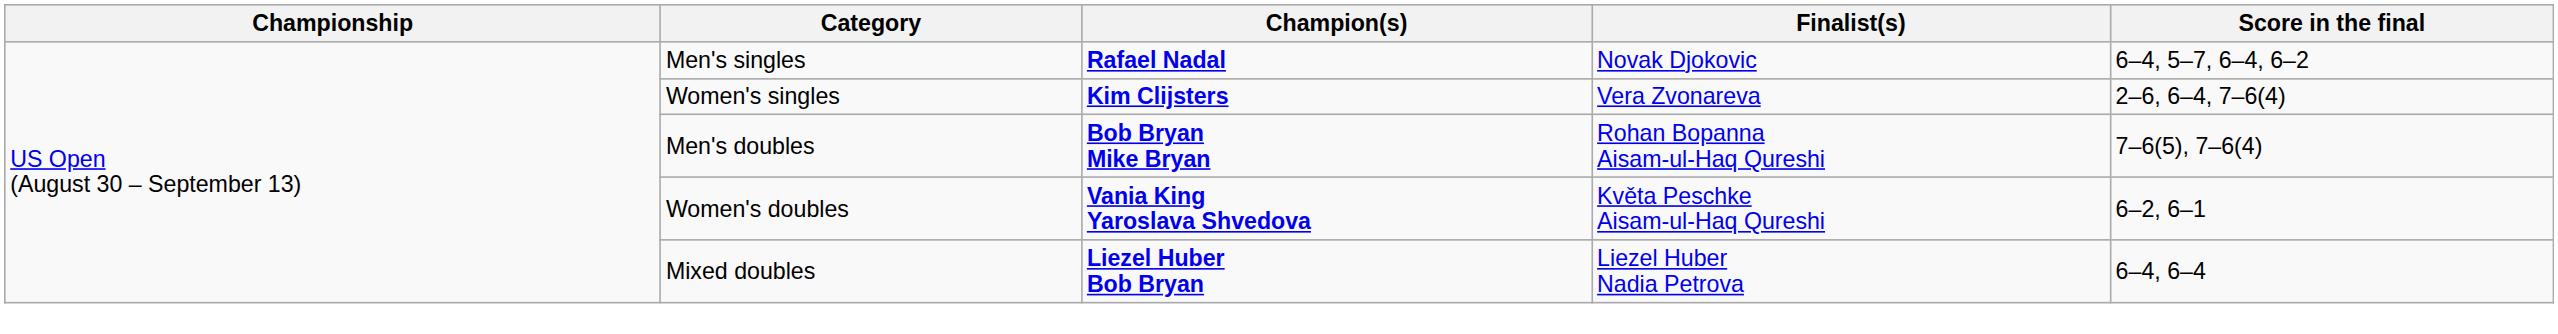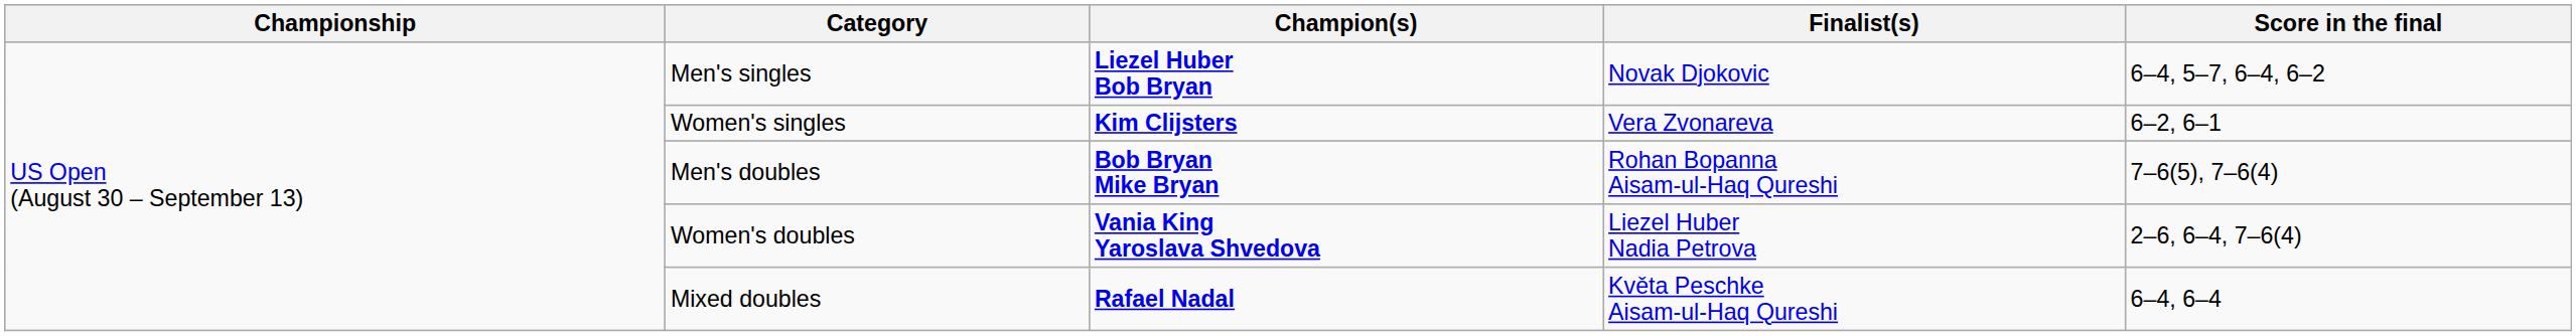 <table class="wikitable" style="font-size:90%;" width=100%>
 <tr>
 <th>Championship</th>
 <th>Category</th>
 <th>Champion(s)</th>
 <th>Finalist(s)</th>
 <th>Score in the final</th>
 </tr>
 <tr>
 <td rowspan="5"><a href='#'>US Open</a><br>(August 30 – September 13)</td>
 <td>Men's singles</td>
-<td> <strong><a href='#'>Rafael Nadal</a></strong></td>
+<td> <strong><a href='#'>Liezel Huber</a></strong> <br> <strong><a href='#'>Bob Bryan</a></strong></td>
 <td> <a href='#'>Novak Djokovic</a></td>
 <td>6–4, 5–7, 6–4, 6–2</td>
 </tr>
 <tr>
 <td>Women's singles</td>
 <td> <strong><a href='#'>Kim Clijsters</a></strong></td>
 <td> <a href='#'>Vera Zvonareva</a></td>
-<td>2–6, 6–4, 7–6(4)</td>
+<td>6–2, 6–1</td>
 </tr>
 <tr>
 <td>Men's doubles</td>
 <td> <strong><a href='#'>Bob Bryan</a></strong> <br> <strong><a href='#'>Mike Bryan</a></strong></td>
 <td> <a href='#'>Rohan Bopanna</a> <br> <a href='#'>Aisam-ul-Haq Qureshi</a></td>
 <td>7–6(5), 7–6(4)</td>
 </tr>
 <tr>
 <td>Women's doubles</td>
 <td> <strong><a href='#'>Vania King</a></strong> <br> <strong><a href='#'>Yaroslava Shvedova</a></strong></td>
-<td> <a href='#'>Květa Peschke</a> <br> <a href='#'>Aisam-ul-Haq Qureshi</a></td>
-<td>6–2, 6–1</td>
+<td> <a href='#'>Liezel Huber</a> <br> <a href='#'>Nadia Petrova</a></td>
+<td>2–6, 6–4, 7–6(4)</td>
 </tr>
 <tr>
 <td>Mixed doubles</td>
-<td> <strong><a href='#'>Liezel Huber</a></strong> <br> <strong><a href='#'>Bob Bryan</a></strong></td>
-<td> <a href='#'>Liezel Huber</a> <br> <a href='#'>Nadia Petrova</a></td>
+<td> <strong><a href='#'>Rafael Nadal</a></strong></td>
+<td> <a href='#'>Květa Peschke</a> <br> <a href='#'>Aisam-ul-Haq Qureshi</a></td>
 <td>6–4, 6–4</td>
 </tr>
 </table>
